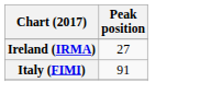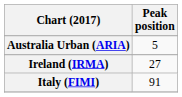 <table class="wikitable sortable plainrowheaders" style="text-align:center">
 <tr>
 <th scope="col">Chart (2017)</th>
 <th scope="col">Peak<br> position</th>
 </tr>
 <tr>
+</tr>
+<tr>
+<th scope="row">Australia Urban (<a href='#'>ARIA</a>)</th>
+<td>5</td>
 </tr>
 <tr>
 </tr>
 <tr>
 </tr>
 <tr>
 </tr>
 <tr>
 </tr>
 <tr>
 </tr>
 <tr>
 </tr>
 <tr>
 </tr>
 <tr>
 </tr>
 <tr>
 </tr>
 <tr>
 </tr>
 <tr>
 </tr>
 <tr>
 <th scope="row">Ireland (<a href='#'>IRMA</a>)</th>
 <td>27</td>
 </tr>
 <tr>
 <th scope="row">Italy (<a href='#'>FIMI</a>)</th>
 <td>91</td>
 </tr>
 <tr>
 </tr>
 <tr>
 </tr>
 <tr>
 </tr>
 <tr>
 </tr>
 <tr>
 </tr>
 <tr>
 </tr>
 <tr>
 </tr>
 <tr>
 </tr>
 <tr>
 </tr>
 <tr>
 </tr>
 <tr>
 </tr>
 <tr>
 </tr>
 </table>
